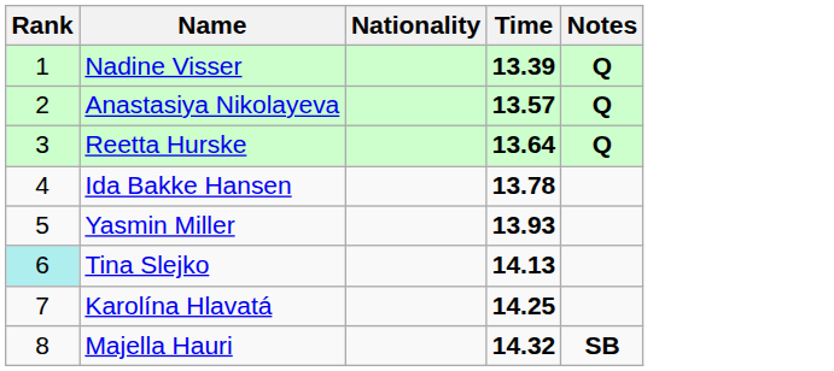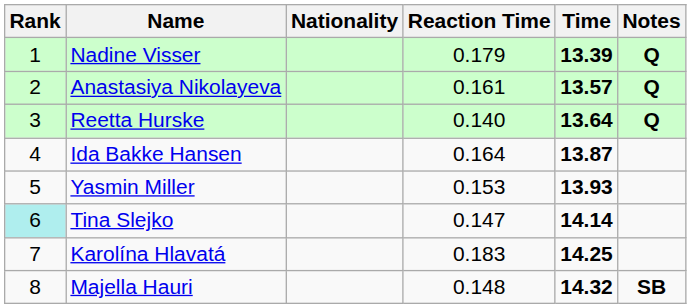 <table class="wikitable sortable" style="text-align:center">
 <tr>
 <th>Rank</th>
 <th>Name</th>
 <th>Nationality</th>
+<th>Reaction Time</th>
 <th>Time</th>
 <th>Notes</th>
 </tr>
 <tr bgcolor=ccffcc>
 <td>1</td>
 <td align=left><a href='#'>Nadine Visser</a></td>
 <td align=left></td>
+<td>0.179</td>
 <td><strong>13.39</strong></td>
 <td><strong>Q</strong></td>
 </tr>
 <tr bgcolor=ccffcc>
 <td>2</td>
 <td align=left><a href='#'>Anastasiya Nikolayeva</a></td>
 <td align=left></td>
+<td>0.161</td>
 <td><strong>13.57</strong></td>
 <td><strong>Q</strong></td>
 </tr>
 <tr bgcolor=ccffcc>
 <td>3</td>
 <td align=left><a href='#'>Reetta Hurske</a></td>
 <td align=left></td>
+<td>0.140</td>
 <td><strong>13.64</strong></td>
 <td><strong>Q</strong></td>
 </tr>
 <tr>
 <td>4</td>
 <td align=left><a href='#'>Ida Bakke Hansen</a></td>
 <td align=left></td>
-<td><strong>13.78</strong></td>
+<td>0.164</td>
+<td><strong>13.87</strong></td>
 <td></td>
 </tr>
 <tr>
 <td>5</td>
 <td align=left><a href='#'>Yasmin Miller</a></td>
 <td align=left></td>
+<td>0.153</td>
 <td><strong>13.93</strong></td>
 <td></td>
 </tr>
 <tr>
 <td style="background: paleturquoise;">6</td>
 <td align=left><a href='#'>Tina Slejko</a></td>
 <td align=left></td>
-<td><strong>14.13</strong></td>
+<td>0.147</td>
+<td><strong>14.14</strong></td>
 <td></td>
 </tr>
 <tr>
 <td>7</td>
 <td align=left><a href='#'>Karolína Hlavatá</a></td>
 <td align=left></td>
+<td>0.183</td>
 <td><strong>14.25</strong></td>
 <td></td>
 </tr>
 <tr>
 <td>8</td>
 <td align=left><a href='#'>Majella Hauri</a></td>
 <td align=left></td>
+<td>0.148</td>
 <td><strong>14.32</strong></td>
 <td><strong>SB</strong></td>
 </tr>
 </table>
